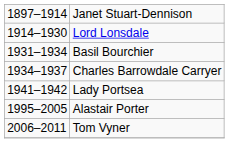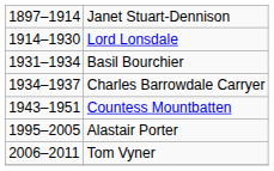 <table class="wikitable">
 <tr>
 <td>1897–1914</td>
 <td>Janet Stuart-Dennison</td>
 </tr>
 <tr>
 <td>1914–1930</td>
 <td><a href='#'>Lord Lonsdale</a></td>
 </tr>
 <tr>
 <td>1931–1934</td>
 <td>Basil Bourchier</td>
 </tr>
 <tr>
 <td>1934–1937</td>
 <td>Charles Barrowdale Carryer</td>
 </tr>
 <tr>
-<td>1941–1942</td>
-<td>Lady Portsea</td>
+<td>1943–1951</td>
+<td><a href='#'>Countess Mountbatten</a></td>
 </tr>
 <tr>
 <td>1995–2005</td>
 <td>Alastair Porter</td>
 </tr>
 <tr>
 <td>2006–2011</td>
 <td>Tom Vyner</td>
 </tr>
 <tr>
 </tr>
 </table>
